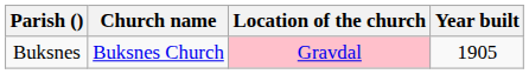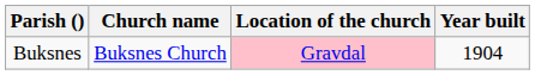 <table class="wikitable" style="text-align:center">
 <tr>
 <th>Parish ()</th>
 <th>Church name</th>
 <th>Location of the church</th>
 <th>Year built</th>
 </tr>
 <tr>
 <td rowspan="1">Buksnes</td>
 <td><a href='#'>Buksnes Church</a></td>
 <td style="background: pink;"><a href='#'>Gravdal</a></td>
-<td>1905</td>
+<td>1904</td>
 </tr>
 </table>
